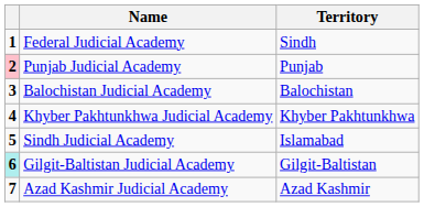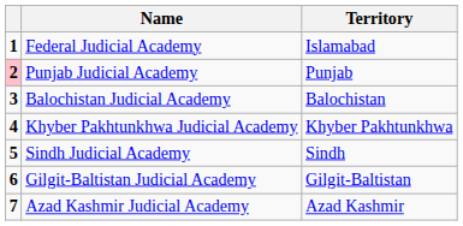 <table class="wikitable">
 <tr>
 <th></th>
 <th>Name</th>
 <th>Territory</th>
 </tr>
 <tr>
 <td><strong>1</strong></td>
 <td><a href='#'>Federal Judicial Academy</a></td>
-<td><a href='#'>Sindh</a></td>
+<td><a href='#'>Islamabad</a></td>
 </tr>
 <tr>
 <td style="background: pink;"><strong>2</strong></td>
 <td><a href='#'>Punjab Judicial Academy</a></td>
 <td><a href='#'>Punjab</a></td>
 </tr>
 <tr>
 <td><strong>3</strong></td>
 <td><a href='#'>Balochistan Judicial Academy</a></td>
 <td><a href='#'>Balochistan</a></td>
 </tr>
 <tr>
 <td><strong>4</strong></td>
 <td><a href='#'>Khyber Pakhtunkhwa Judicial Academy</a></td>
 <td><a href='#'>Khyber Pakhtunkhwa</a></td>
 </tr>
 <tr>
 <td><strong>5</strong></td>
 <td><a href='#'>Sindh Judicial Academy</a></td>
-<td><a href='#'>Islamabad</a></td>
+<td><a href='#'>Sindh</a></td>
 </tr>
 <tr>
-<td style="background: paleturquoise;"><strong>6</strong></td>
+<td><strong>6</strong></td>
 <td><a href='#'>Gilgit-Baltistan Judicial Academy</a></td>
 <td><a href='#'>Gilgit-Baltistan</a></td>
 </tr>
 <tr>
 <td><strong>7</strong></td>
 <td><a href='#'>Azad Kashmir Judicial Academy</a></td>
 <td><a href='#'>Azad Kashmir</a></td>
 </tr>
 </table>
